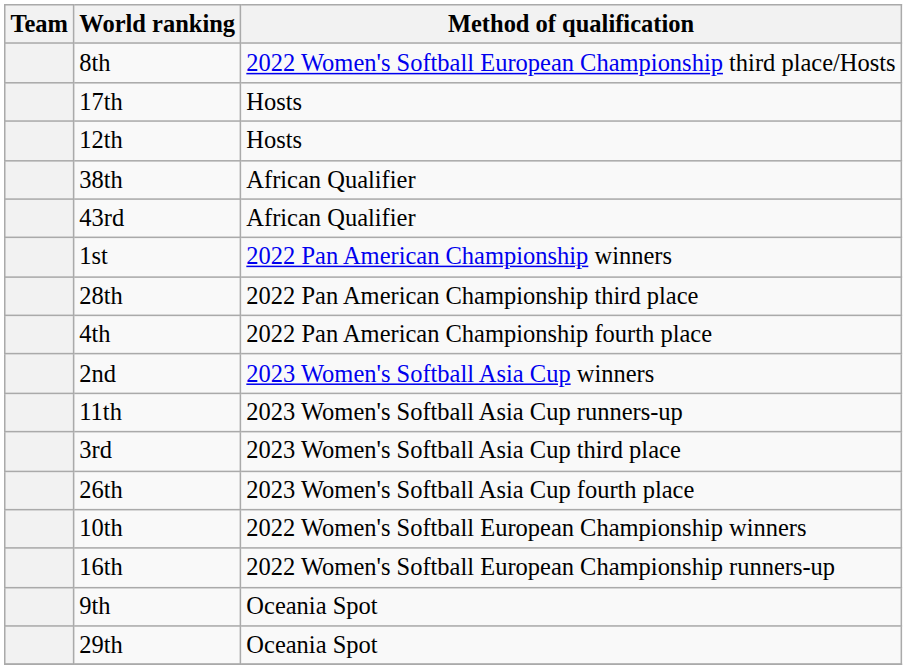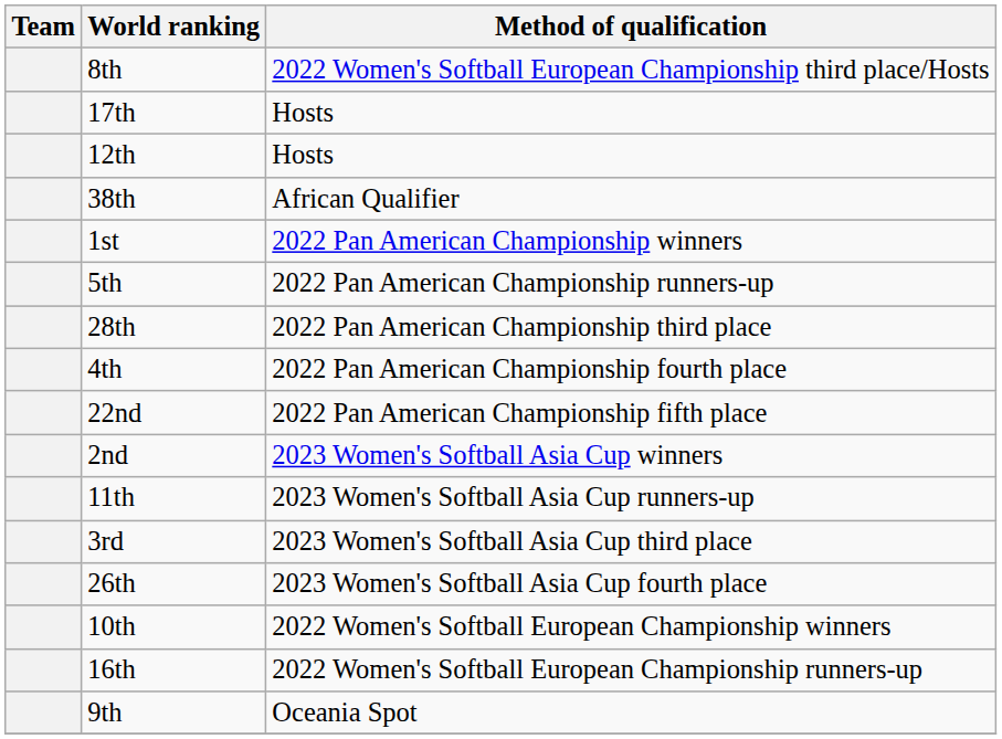 <table class="wikitable sortable plainrowheaders">
 <tr>
 <th scope="col">Team</th>
 <th scope="col">World ranking</th>
 <th scope="col">Method of qualification</th>
 </tr>
 <tr>
 <th scope="row"></th>
 <td>8th</td>
 <td><a href='#'>2022 Women's Softball European Championship</a> third place/Hosts</td>
 </tr>
 <tr>
 <th scope="row"></th>
 <td>17th</td>
 <td>Hosts</td>
 </tr>
 <tr>
 <th scope="row"></th>
 <td>12th</td>
 <td>Hosts</td>
 </tr>
 <tr>
 <th scope="row"></th>
 <td>38th</td>
 <td>African Qualifier</td>
 </tr>
 <tr>
 <th scope="row"></th>
-<td>43rd</td>
-<td>African Qualifier</td>
+<td>1st</td>
+<td><a href='#'>2022 Pan American Championship</a> winners</td>
 </tr>
 <tr>
 <th scope="row"></th>
-<td>1st</td>
-<td><a href='#'>2022 Pan American Championship</a> winners</td>
+<td>5th</td>
+<td>2022 Pan American Championship runners-up</td>
 </tr>
 <tr>
 <th scope="row"></th>
 <td>28th</td>
 <td>2022 Pan American Championship third place</td>
 </tr>
 <tr>
 <th scope="row"></th>
 <td>4th</td>
 <td>2022 Pan American Championship fourth place</td>
+</tr>
+<tr>
+<th scope="row"></th>
+<td>22nd</td>
+<td>2022 Pan American Championship fifth place</td>
 </tr>
 <tr>
 <th scope="row"></th>
 <td>2nd</td>
 <td><a href='#'>2023 Women's Softball Asia Cup</a> winners</td>
 </tr>
 <tr>
 <th scope="row"></th>
 <td>11th</td>
 <td>2023 Women's Softball Asia Cup runners-up</td>
 </tr>
 <tr>
 <th scope="row"></th>
 <td>3rd</td>
 <td>2023 Women's Softball Asia Cup third place</td>
 </tr>
 <tr>
 <th scope="row"></th>
 <td>26th</td>
 <td>2023 Women's Softball Asia Cup fourth place</td>
 </tr>
 <tr>
 <th scope="row"></th>
 <td>10th</td>
 <td>2022 Women's Softball European Championship winners</td>
 </tr>
 <tr>
 <th scope="row"></th>
 <td>16th</td>
 <td>2022 Women's Softball European Championship runners-up</td>
 </tr>
 <tr>
 <th scope="row"></th>
 <td>9th</td>
 <td>Oceania Spot</td>
 </tr>
 <tr>
-<th scope="row"></th>
-<td>29th</td>
-<td>Oceania Spot</td>
-</tr>
-<tr>
 </tr>
 </table>
